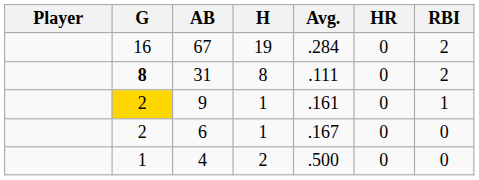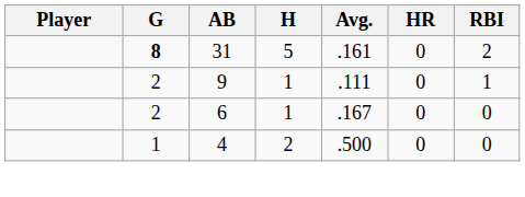 <table class="wikitable sortable">
 <tr>
 <th bgcolor="#DDDDFF" width="16%">Player</th>
 <th bgcolor="#DDDDFF" width="9%">G</th>
 <th bgcolor="#DDDDFF" width="9%">AB</th>
 <th bgcolor="#DDDDFF" width="9%">H</th>
 <th bgcolor="#DDDDFF" width="9%">Avg.</th>
 <th bgcolor="#DDDDFF" width="9%">HR</th>
 <th bgcolor="#DDDDFF" width="9%">RBI</th>
 </tr>
 <tr align="center">
 <td></td>
-<td>16</td>
-<td>67</td>
-<td>19</td>
-<td>.284</td>
+<td><strong>8</strong></td>
+<td>31</td>
+<td>5</td>
+<td>.161</td>
 <td>0</td>
 <td>2</td>
 </tr>
 <tr align="center">
 <td></td>
-<td><strong>8</strong></td>
-<td>31</td>
-<td>8</td>
-<td>.111</td>
-<td>0</td>
 <td>2</td>
-</tr>
-<tr align="center">
-<td></td>
-<td style="background: gold;">2</td>
 <td>9</td>
 <td>1</td>
-<td>.161</td>
+<td>.111</td>
 <td>0</td>
 <td>1</td>
 </tr>
 <tr align="center">
 <td></td>
 <td>2</td>
 <td>6</td>
 <td>1</td>
 <td>.167</td>
 <td>0</td>
 <td>0</td>
 </tr>
 <tr align="center">
 <td></td>
 <td>1</td>
 <td>4</td>
 <td>2</td>
 <td>.500</td>
 <td>0</td>
 <td>0</td>
 </tr>
 </table>
